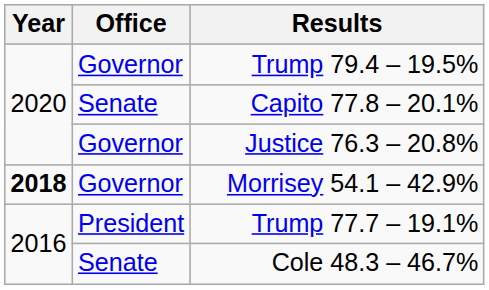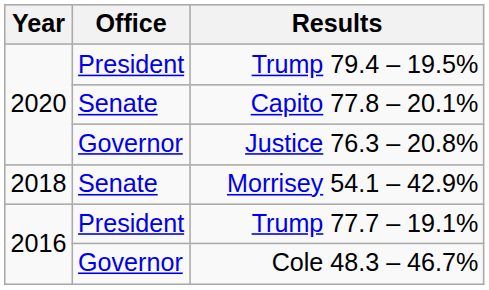 <table class="wikitable">
 <tr>
 <th width="30">Year</th>
 <th width="60">Office</th>
 <th width="180">Results</th>
 </tr>
 <tr>
 <td rowspan="3">2020</td>
-<td><a href='#'>Governor</a></td>
+<td><a href='#'>President</a></td>
 <td align="right" ><a href='#'>Trump</a> 79.4 – 19.5%</td>
 </tr>
 <tr>
 <td><a href='#'>Senate</a></td>
 <td align="right" ><a href='#'>Capito</a> 77.8 – 20.1%</td>
 </tr>
 <tr>
 <td><a href='#'>Governor</a></td>
 <td align="right" ><a href='#'>Justice</a> 76.3 – 20.8%</td>
 </tr>
 <tr>
-<td><strong>2018</strong></td>
-<td><a href='#'>Governor</a></td>
+<td>2018</td>
+<td><a href='#'>Senate</a></td>
 <td align="right" ><a href='#'>Morrisey</a> 54.1 – 42.9%</td>
 </tr>
 <tr>
 <td rowspan="2">2016</td>
 <td><a href='#'>President</a></td>
 <td align="right" ><a href='#'>Trump</a> 77.7 – 19.1%</td>
 </tr>
 <tr>
-<td><a href='#'>Senate</a></td>
+<td><a href='#'>Governor</a></td>
 <td align="right" >Cole 48.3 – 46.7%</td>
 </tr>
 </table>
